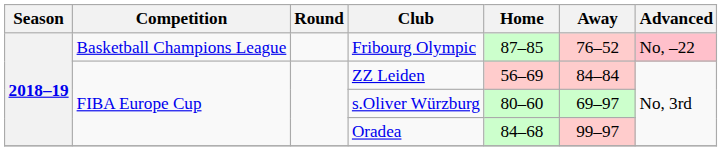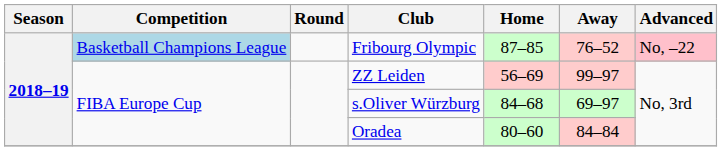 <table class="wikitable"  style="font-size:95%;">
 <tr>
 <th>Season</th>
 <th>Competition</th>
 <th>Round</th>
 <th>Club</th>
 <th width=60>Home</th>
 <th width=60>Away</th>
 <th>Advanced</th>
 </tr>
 <tr>
 <th rowspan=4 scope="col"><a href='#'>2018–19</a></th>
-<td><a href='#'>Basketball Champions League</a></td>
+<td style="background: lightblue;"><a href='#'>Basketball Champions League</a></td>
 <td rowspan=1></td>
 <td> <a href='#'>Fribourg Olympic</a></td>
 <td style="text-align:center;" bgcolor=#cfc>87–85</td>
 <td style="text-align:center;" bgcolor=#fcc>76–52</td>
 <td style="background: pink;">No, –22</td>
 </tr>
 <tr>
 <td rowspan=3><a href='#'>FIBA Europe Cup</a></td>
 <td rowspan=3></td>
 <td> <a href='#'>ZZ Leiden</a></td>
 <td style="text-align:center;" bgcolor=#fcc>56–69</td>
-<td style="text-align:center;" bgcolor=#fcc>84–84</td>
+<td style="text-align:center;" bgcolor=#fcc>99–97</td>
 <td rowspan=3>No, 3rd</td>
 </tr>
 <tr>
 <td> <a href='#'>s.Oliver Würzburg</a></td>
-<td style="text-align:center;" bgcolor=#cfc>80–60</td>
+<td style="text-align:center;" bgcolor=#cfc>84–68</td>
 <td style="text-align:center;" bgcolor=#cfc>69–97</td>
 </tr>
 <tr>
 <td> <a href='#'>Oradea</a></td>
-<td style="text-align:center;" bgcolor=#cfc>84–68</td>
-<td style="text-align:center;" bgcolor=#fcc>99–97</td>
+<td style="text-align:center;" bgcolor=#cfc>80–60</td>
+<td style="text-align:center;" bgcolor=#fcc>84–84</td>
 </tr>
 <tr>
 </tr>
 </table>
